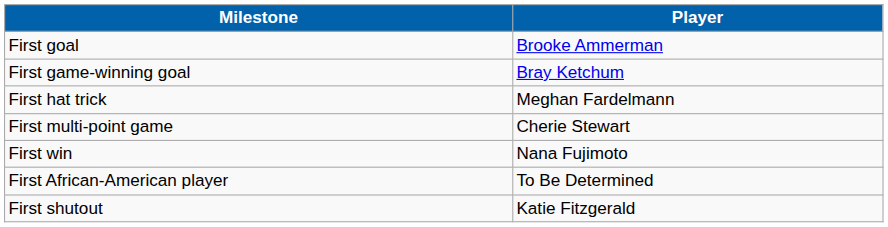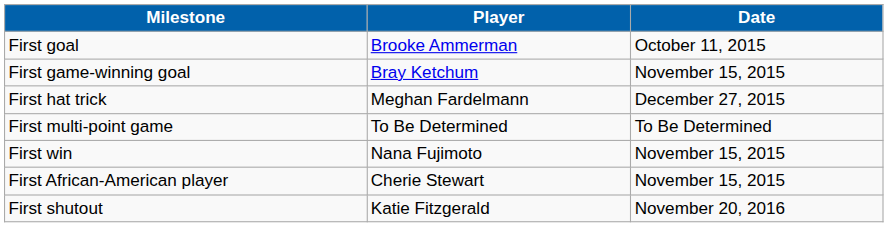 <table class="wikitable" width="65%">
 <tr align="center"  style="background:#0161AB; color:#fff;">
 <td><strong>Milestone</strong></td>
 <td><strong>Player</strong></td>
+<td><strong>Date</strong></td>
 </tr>
 <tr>
 <td>First goal</td>
 <td><a href='#'>Brooke Ammerman</a></td>
+<td>October 11, 2015</td>
 </tr>
 <tr>
 <td>First game-winning goal</td>
 <td><a href='#'>Bray Ketchum</a></td>
+<td>November 15, 2015</td>
 </tr>
 <tr>
 <td>First hat trick</td>
 <td>Meghan Fardelmann</td>
+<td>December 27, 2015</td>
 </tr>
 <tr>
 <td>First multi-point game</td>
-<td>Cherie Stewart</td>
+<td>To Be Determined</td>
+<td>To Be Determined</td>
 </tr>
 <tr>
 <td>First win</td>
 <td>Nana Fujimoto</td>
+<td>November 15, 2015</td>
 </tr>
 <tr>
 <td>First African-American player</td>
-<td>To Be Determined</td>
+<td>Cherie Stewart</td>
+<td>November 15, 2015</td>
 </tr>
 <tr>
 <td>First shutout</td>
 <td>Katie Fitzgerald</td>
+<td>November 20, 2016</td>
 </tr>
 </table>
